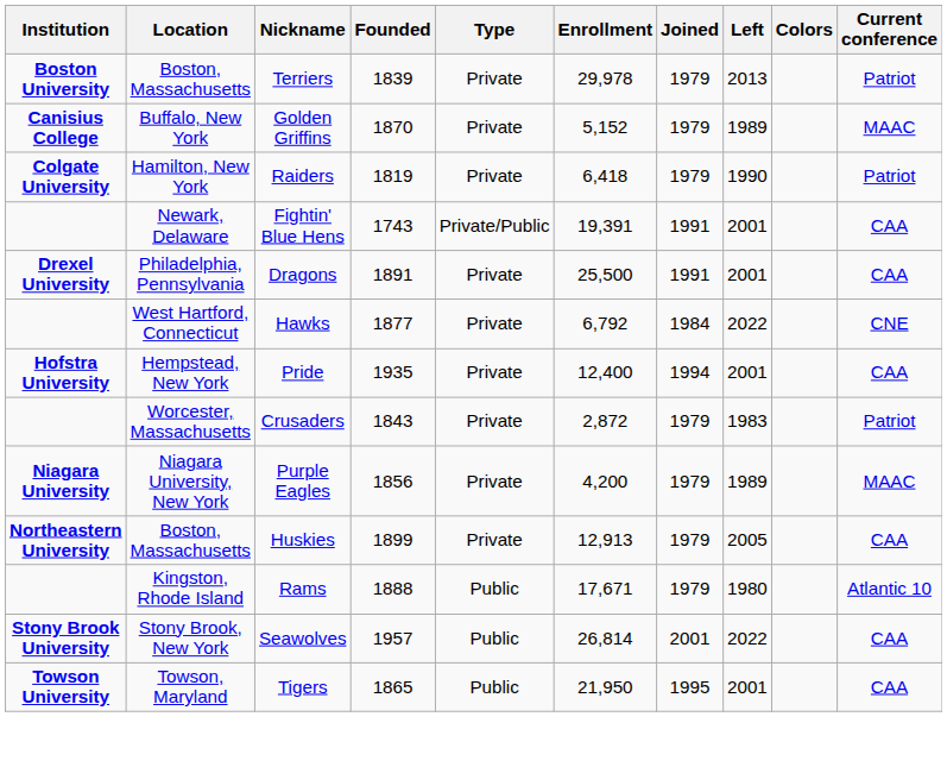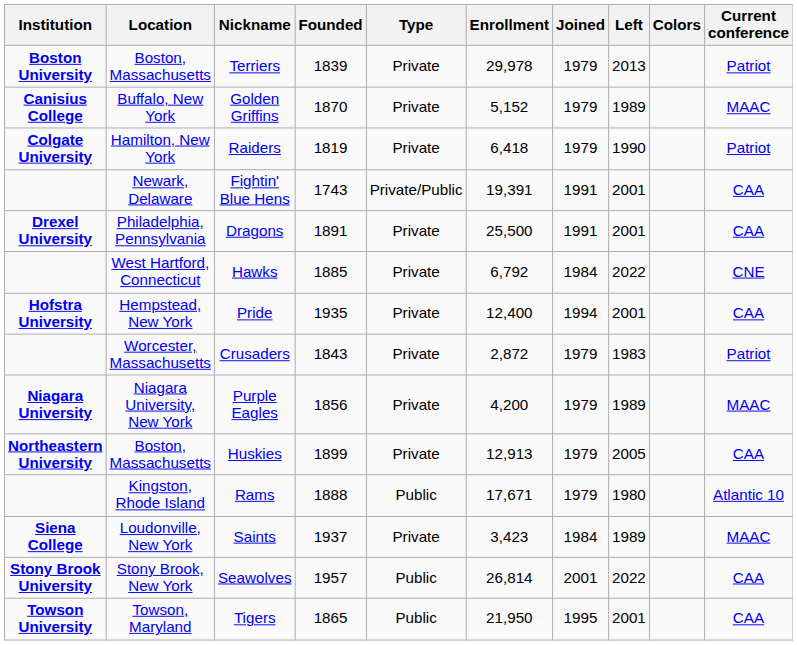 <table class="wikitable sortable" style="text-align: center">
 <tr>
 <th>Institution</th>
 <th>Location</th>
 <th>Nickname</th>
 <th>Founded</th>
 <th>Type</th>
 <th>Enrollment</th>
 <th>Joined</th>
 <th>Left</th>
 <th>Colors</th>
 <th>Current<br>conference</th>
 </tr>
 <tr>
 <td><strong><a href='#'>Boston University</a></strong></td>
 <td><a href='#'>Boston, Massachusetts</a></td>
 <td><a href='#'>Terriers</a></td>
 <td>1839</td>
 <td>Private</td>
 <td>29,978</td>
 <td>1979</td>
 <td>2013</td>
 <td></td>
 <td><a href='#'>Patriot</a></td>
 </tr>
 <tr>
 <td><strong><a href='#'>Canisius College</a></strong></td>
 <td><a href='#'>Buffalo, New York</a></td>
 <td><a href='#'>Golden Griffins</a></td>
 <td>1870</td>
 <td>Private</td>
 <td>5,152</td>
 <td>1979</td>
 <td>1989</td>
 <td></td>
 <td><a href='#'>MAAC</a></td>
 </tr>
 <tr>
 <td><strong><a href='#'>Colgate University</a></strong></td>
 <td><a href='#'>Hamilton, New York</a></td>
 <td><a href='#'>Raiders</a></td>
 <td>1819</td>
 <td>Private</td>
 <td>6,418</td>
 <td>1979</td>
 <td>1990</td>
 <td></td>
 <td><a href='#'>Patriot</a></td>
 </tr>
 <tr>
 <td></td>
 <td><a href='#'>Newark, Delaware</a></td>
 <td><a href='#'>Fightin' Blue Hens</a></td>
 <td>1743</td>
 <td>Private/Public</td>
 <td>19,391</td>
 <td>1991</td>
 <td>2001</td>
 <td></td>
 <td><a href='#'>CAA</a><br></td>
 </tr>
 <tr>
 <td><strong><a href='#'>Drexel University</a></strong></td>
 <td><a href='#'>Philadelphia, Pennsylvania</a></td>
 <td><a href='#'>Dragons</a></td>
 <td>1891</td>
 <td>Private</td>
 <td>25,500</td>
 <td>1991</td>
 <td>2001</td>
 <td></td>
 <td><a href='#'>CAA</a></td>
 </tr>
 <tr>
 <td></td>
 <td><a href='#'>West Hartford, Connecticut</a></td>
 <td><a href='#'>Hawks</a></td>
-<td>1877</td>
+<td>1885</td>
 <td>Private</td>
 <td>6,792</td>
 <td>1984</td>
 <td>2022</td>
 <td></td>
 <td><a href='#'>CNE</a></td>
 </tr>
 <tr>
 <td><strong><a href='#'>Hofstra University</a></strong></td>
 <td><a href='#'>Hempstead, New York</a></td>
 <td><a href='#'>Pride</a></td>
 <td>1935</td>
 <td>Private</td>
 <td>12,400</td>
 <td>1994</td>
 <td>2001</td>
 <td></td>
 <td><a href='#'>CAA</a></td>
 </tr>
 <tr>
 <td></td>
 <td><a href='#'>Worcester, Massachusetts</a></td>
 <td><a href='#'>Crusaders</a></td>
 <td>1843</td>
 <td>Private</td>
 <td>2,872</td>
 <td>1979</td>
 <td>1983</td>
 <td></td>
 <td><a href='#'>Patriot</a></td>
 </tr>
 <tr>
 <td><strong><a href='#'>Niagara University</a></strong></td>
 <td><a href='#'>Niagara University, New York</a></td>
 <td><a href='#'>Purple Eagles</a></td>
 <td>1856</td>
 <td>Private</td>
 <td>4,200</td>
 <td>1979</td>
 <td>1989</td>
 <td></td>
 <td><a href='#'>MAAC</a></td>
 </tr>
 <tr>
 <td><strong><a href='#'>Northeastern University</a></strong></td>
 <td><a href='#'>Boston, Massachusetts</a></td>
 <td><a href='#'>Huskies</a></td>
 <td>1899</td>
 <td>Private</td>
 <td>12,913</td>
 <td>1979</td>
 <td>2005</td>
 <td></td>
 <td><a href='#'>CAA</a></td>
 </tr>
 <tr>
 <td></td>
 <td><a href='#'>Kingston, Rhode Island</a></td>
 <td><a href='#'>Rams</a></td>
 <td>1888</td>
 <td>Public</td>
 <td>17,671</td>
 <td>1979</td>
 <td>1980</td>
 <td></td>
 <td><a href='#'>Atlantic 10</a></td>
 </tr>
 <tr>
+<td><strong><a href='#'>Siena College</a></strong></td>
+<td><a href='#'>Loudonville, New York</a></td>
+<td><a href='#'>Saints</a></td>
+<td>1937</td>
+<td>Private</td>
+<td>3,423</td>
+<td>1984</td>
+<td>1989</td>
+<td></td>
+<td><a href='#'>MAAC</a></td>
+</tr>
+<tr>
 <td><strong><a href='#'>Stony Brook University</a></strong></td>
 <td><a href='#'>Stony Brook, New York</a></td>
 <td><a href='#'>Seawolves</a></td>
 <td>1957</td>
 <td>Public</td>
 <td>26,814</td>
 <td>2001</td>
 <td>2022</td>
 <td></td>
 <td><a href='#'>CAA</a></td>
 </tr>
 <tr>
 <td><strong><a href='#'>Towson University</a></strong></td>
 <td><a href='#'>Towson, Maryland</a></td>
 <td><a href='#'>Tigers</a></td>
 <td>1865</td>
 <td>Public</td>
 <td>21,950</td>
 <td>1995</td>
 <td>2001</td>
 <td></td>
 <td><a href='#'>CAA</a></td>
 </tr>
 </table>
